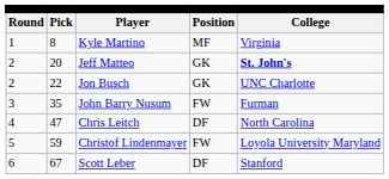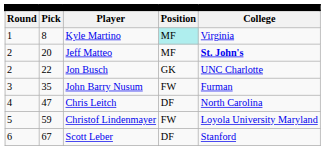 <table class="wikitable sortable" style="text-align:center; font-size:90%; text-align:left;">
 <tr style="border-spacing: 2px; border: 2px solid black;">
 <td colspan="7" bgcolor="#000000" color="#000000" border="#FED000" align="center"><strong></strong></td>
 </tr>
 <tr>
 <th><strong>Round</strong></th>
 <th><strong>Pick</strong></th>
 <th><strong>Player</strong></th>
 <th><strong>Position</strong></th>
 <th><strong>College</strong></th>
 </tr>
 <tr>
 <td>1</td>
 <td>8</td>
 <td> <a href='#'>Kyle Martino</a></td>
-<td>MF</td>
+<td style="background: paleturquoise;">MF</td>
 <td><a href='#'>Virginia</a></td>
 </tr>
 <tr>
 <td>2</td>
 <td>20</td>
 <td> <a href='#'>Jeff Matteo</a></td>
-<td>GK</td>
+<td>MF</td>
 <td><strong><a href='#'>St. John's</a></strong></td>
 </tr>
 <tr>
 <td>2</td>
 <td>22</td>
 <td> <a href='#'>Jon Busch</a></td>
 <td>GK</td>
 <td><a href='#'>UNC Charlotte</a></td>
 </tr>
 <tr>
 <td>3</td>
 <td>35</td>
 <td> <a href='#'>John Barry Nusum</a></td>
 <td>FW</td>
 <td><a href='#'>Furman</a></td>
 </tr>
 <tr>
 <td>4</td>
 <td>47</td>
 <td> <a href='#'>Chris Leitch</a></td>
 <td>DF</td>
 <td><a href='#'>North Carolina</a></td>
 </tr>
 <tr>
 <td>5</td>
 <td>59</td>
 <td> <a href='#'>Christof Lindenmayer</a></td>
 <td>FW</td>
 <td><a href='#'>Loyola University Maryland</a></td>
 </tr>
 <tr>
 <td>6</td>
 <td>67</td>
 <td> <a href='#'>Scott Leber</a></td>
 <td>DF</td>
 <td><a href='#'>Stanford</a></td>
 </tr>
 </table>
